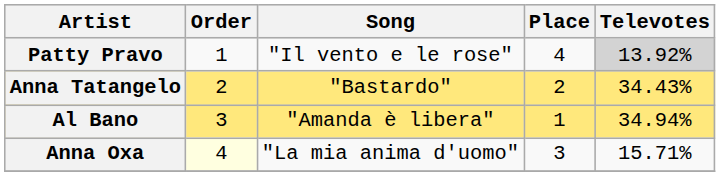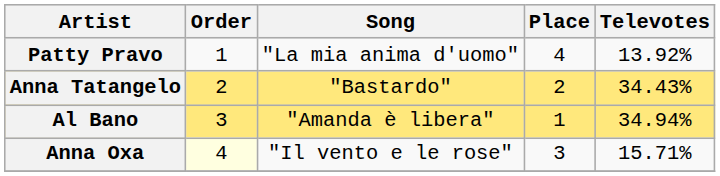 <table class="sortable wikitable plainrowheaders" style="text-align:center;">
 <tr>
 <th>Artist</th>
 <th>Order</th>
 <th>Song</th>
 <th>Place</th>
 <th>Televotes</th>
 </tr>
 <tr>
 <th scope="row">Patty Pravo</th>
 <td>1</td>
-<td>"Il vento e le rose"</td>
+<td>"La mia anima d'uomo"</td>
 <td>4</td>
-<td style="background: lightgrey;">13.92%</td>
+<td>13.92%</td>
 </tr>
 <tr style="background:#ffe87c;">
 <th scope="row">Anna Tatangelo</th>
 <td>2</td>
 <td>"Bastardo"</td>
 <td>2</td>
 <td>34.43%</td>
 </tr>
 <tr style="background:#ffe87c;">
 <th scope="row">Al Bano</th>
 <td>3</td>
 <td>"Amanda è libera"</td>
 <td>1</td>
 <td>34.94%</td>
 </tr>
 <tr>
 <th scope="row">Anna Oxa</th>
 <td style="background: lightyellow;">4</td>
-<td>"La mia anima d'uomo"</td>
+<td>"Il vento e le rose"</td>
 <td>3</td>
 <td>15.71%</td>
 </tr>
 <tr>
 </tr>
 </table>
